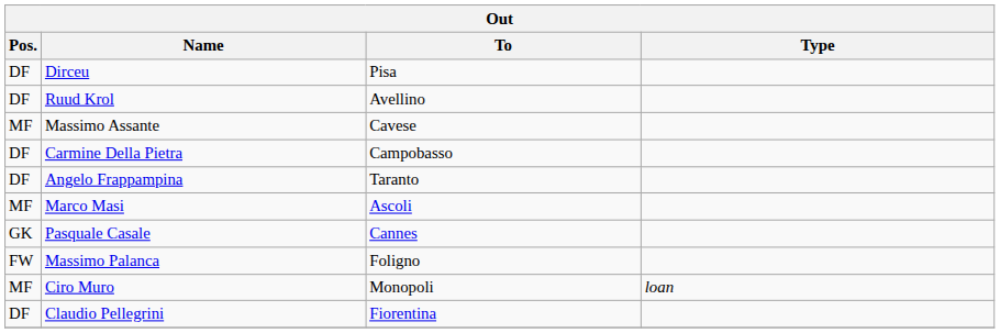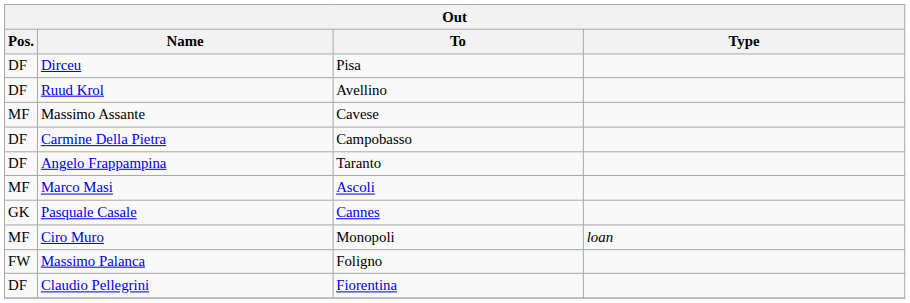 <table class="wikitable" style="font-size:90%;width:99%;">
 <tr>
 <th colspan="4">Out</th>
 </tr>
 <tr>
 <th width=3%>Pos.</th>
 <th width=33%>Name</th>
 <th width=28%>To</th>
 <th width=36%>Type</th>
 </tr>
 <tr>
 <td>DF</td>
 <td><a href='#'>Dirceu</a></td>
 <td>Pisa</td>
 <td></td>
 </tr>
 <tr>
 <td>DF</td>
 <td><a href='#'>Ruud Krol</a></td>
 <td>Avellino</td>
 <td></td>
 </tr>
 <tr>
 <td>MF</td>
 <td>Massimo Assante</td>
 <td>Cavese</td>
 <td></td>
 </tr>
 <tr>
 <td>DF</td>
 <td><a href='#'>Carmine Della Pietra</a></td>
 <td>Campobasso</td>
 <td></td>
 </tr>
 <tr>
 <td>DF</td>
 <td><a href='#'>Angelo Frappampina</a></td>
 <td>Taranto</td>
 <td></td>
 </tr>
 <tr>
 <td>MF</td>
 <td><a href='#'>Marco Masi</a></td>
 <td><a href='#'>Ascoli</a></td>
 <td></td>
 </tr>
 <tr>
 <td>GK</td>
 <td><a href='#'>Pasquale Casale</a></td>
 <td><a href='#'>Cannes</a></td>
 <td></td>
 </tr>
 <tr>
+<td>MF</td>
+<td><a href='#'>Ciro Muro</a></td>
+<td>Monopoli</td>
+<td><em>loan</em></td>
+</tr>
+<tr>
 <td>FW</td>
 <td><a href='#'>Massimo Palanca</a></td>
 <td>Foligno</td>
 <td></td>
-</tr>
-<tr>
-<td>MF</td>
-<td><a href='#'>Ciro Muro</a></td>
-<td>Monopoli</td>
-<td><em>loan</em></td>
 </tr>
 <tr>
 <td>DF</td>
 <td><a href='#'>Claudio Pellegrini</a></td>
 <td><a href='#'>Fiorentina</a></td>
 <td></td>
 </tr>
 <tr>
 </tr>
 </table>
